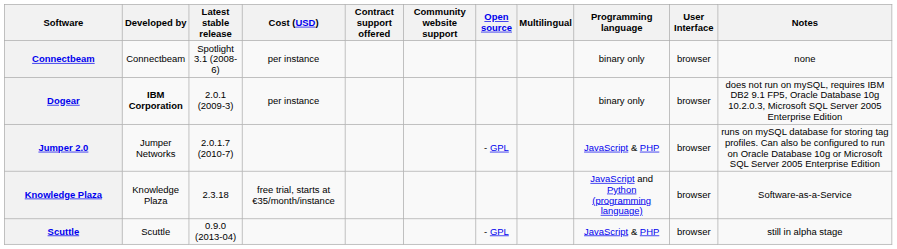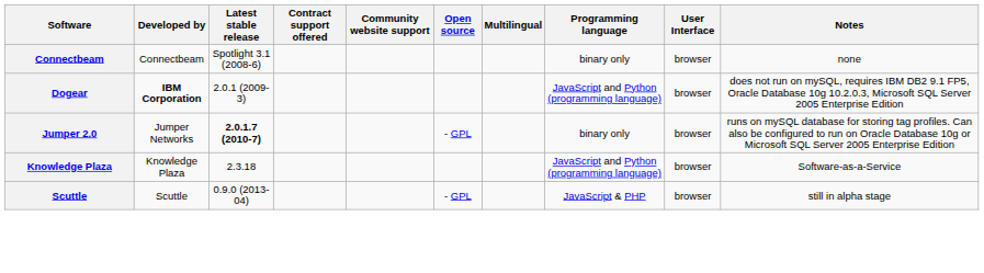 <table class="wikitable sortable" style="font-size: smaller; text-align: center; width: auto;">
 <tr>
 <th style="width: 12em">Software</th>
 <th>Developed by</th>
 <th>Latest stable release</th>
-<th>Cost (<a href='#'>USD</a>)</th>
 <th>Contract support offered</th>
 <th>Community website support</th>
 <th><a href='#'>Open source</a></th>
 <th>Multilingual</th>
 <th>Programming language</th>
 <th>User Interface</th>
 <th>Notes</th>
 </tr>
 <tr>
 <th><a href='#'>Connectbeam</a></th>
 <td>Connectbeam</td>
 <td>Spotlight 3.1 (2008-6)</td>
-<td>per instance</td>
 <td></td>
 <td></td>
 <td></td>
 <td></td>
 <td>binary only</td>
 <td>browser</td>
 <td>none</td>
 </tr>
 <tr>
 <th><a href='#'>Dogear</a></th>
 <td><strong>IBM Corporation</strong></td>
 <td>2.0.1 (2009-3)</td>
-<td>per instance</td>
 <td></td>
 <td></td>
 <td></td>
 <td></td>
-<td>binary only</td>
+<td><a href='#'>JavaScript</a> and <a href='#'>Python (programming language)</a></td>
 <td>browser</td>
 <td>does not run on mySQL, requires IBM DB2 9.1 FP5, Oracle Database 10g 10.2.0.3, Microsoft SQL Server 2005 Enterprise Edition</td>
 </tr>
 <tr>
 <th><a href='#'>Jumper 2.0</a></th>
 <td>Jumper Networks</td>
-<td>2.0.1.7 (2010-7)</td>
-<td></td>
+<td><strong>2.0.1.7 (2010-7)</strong></td>
 <td></td>
 <td></td>
 <td> - <a href='#'>GPL</a></td>
 <td></td>
-<td><a href='#'>JavaScript</a> & <a href='#'>PHP</a></td>
+<td>binary only</td>
 <td>browser</td>
 <td>runs on mySQL database for storing tag profiles. Can also be configured to run on Oracle Database 10g or Microsoft SQL Server 2005 Enterprise Edition</td>
 </tr>
 <tr>
 <th><a href='#'>Knowledge Plaza</a></th>
 <td>Knowledge Plaza</td>
 <td>2.3.18</td>
-<td>free trial, starts at €35/month/instance</td>
 <td></td>
 <td></td>
 <td></td>
 <td></td>
 <td><a href='#'>JavaScript</a> and <a href='#'>Python (programming language)</a></td>
 <td>browser</td>
 <td>Software-as-a-Service</td>
 </tr>
 <tr>
 <th><a href='#'>Scuttle</a></th>
 <td>Scuttle</td>
 <td>0.9.0 (2013-04)</td>
 <td></td>
 <td></td>
-<td></td>
 <td> - <a href='#'>GPL</a></td>
 <td></td>
 <td><a href='#'>JavaScript</a> & <a href='#'>PHP</a></td>
 <td>browser</td>
 <td>still in alpha stage</td>
 </tr>
 </table>
